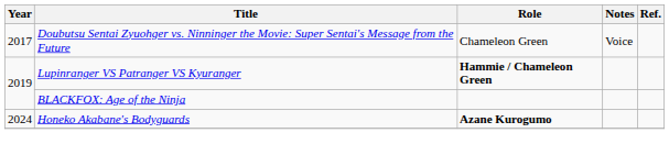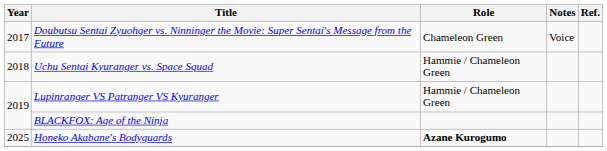 <table class="wikitable">
 <tr>
 <th>Year</th>
 <th>Title</th>
 <th>Role</th>
 <th>Notes</th>
 <th>Ref.</th>
 </tr>
 <tr>
 <td>2017</td>
 <td><em><a href='#'>Doubutsu Sentai Zyuohger vs. Ninninger the Movie: Super Sentai's Message from the Future</a></em></td>
 <td>Chameleon Green</td>
 <td>Voice</td>
 <td></td>
 </tr>
 <tr>
+<td>2018</td>
+<td><em><a href='#'>Uchu Sentai Kyuranger vs. Space Squad</a></em></td>
+<td>Hammie / Chameleon Green</td>
+<td></td>
+<td></td>
+</tr>
+<tr>
 <td rowspan=2>2019</td>
 <td><em><a href='#'>Lupinranger VS Patranger VS Kyuranger</a></em></td>
-<td><strong>Hammie / Chameleon Green</strong></td>
+<td>Hammie / Chameleon Green</td>
 <td></td>
 <td></td>
 </tr>
 <tr>
 <td><em><a href='#'>BLACKFOX: Age of the Ninja</a></em></td>
 <td></td>
 <td></td>
 <td></td>
 </tr>
 <tr>
-<td>2024</td>
+<td>2025</td>
 <td><em><a href='#'>Honeko Akabane's Bodyguards</a></em></td>
 <td><strong>Azane Kurogumo</strong></td>
 <td></td>
 <td></td>
 </tr>
 <tr>
 </tr>
 </table>
